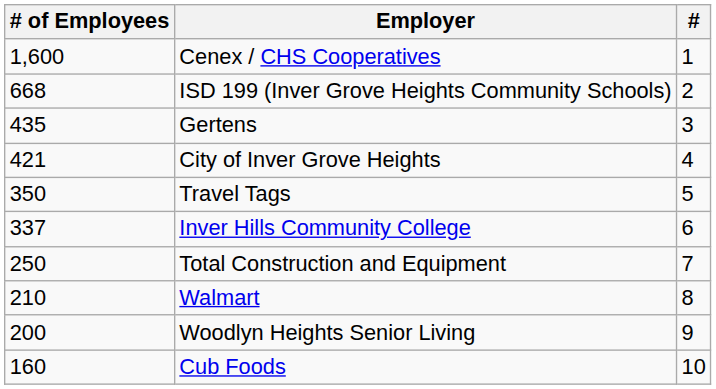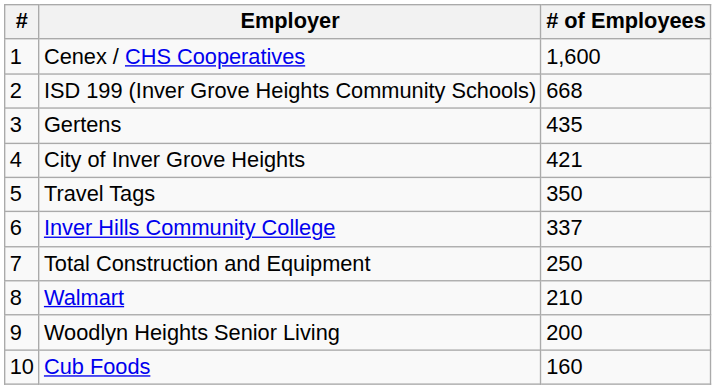 <table class="wikitable" border="1">
 <tr>
+<th>#</th>
+<th>Employer</th>
 <th># of Employees</th>
-<th>Employer</th>
-<th>#</th>
 </tr>
 <tr>
+<td>1</td>
+<td>Cenex / <a href='#'>CHS Cooperatives</a></td>
 <td>1,600</td>
-<td>Cenex / <a href='#'>CHS Cooperatives</a></td>
-<td>1</td>
 </tr>
 <tr>
+<td>2</td>
+<td>ISD 199 (Inver Grove Heights Community Schools)</td>
 <td>668</td>
-<td>ISD 199 (Inver Grove Heights Community Schools)</td>
-<td>2</td>
 </tr>
 <tr>
+<td>3</td>
+<td>Gertens</td>
 <td>435</td>
-<td>Gertens</td>
-<td>3</td>
 </tr>
 <tr>
+<td>4</td>
+<td>City of Inver Grove Heights</td>
 <td>421</td>
-<td>City of Inver Grove Heights</td>
-<td>4</td>
 </tr>
 <tr>
+<td>5</td>
+<td>Travel Tags</td>
 <td>350</td>
-<td>Travel Tags</td>
-<td>5</td>
 </tr>
 <tr>
+<td>6</td>
+<td><a href='#'>Inver Hills Community College</a></td>
 <td>337</td>
-<td><a href='#'>Inver Hills Community College</a></td>
-<td>6</td>
 </tr>
 <tr>
+<td>7</td>
+<td>Total Construction and Equipment</td>
 <td>250</td>
-<td>Total Construction and Equipment</td>
-<td>7</td>
 </tr>
 <tr>
+<td>8</td>
+<td><a href='#'>Walmart</a></td>
 <td>210</td>
-<td><a href='#'>Walmart</a></td>
-<td>8</td>
 </tr>
 <tr>
+<td>9</td>
+<td>Woodlyn Heights Senior Living</td>
 <td>200</td>
-<td>Woodlyn Heights Senior Living</td>
-<td>9</td>
 </tr>
 <tr>
+<td>10</td>
+<td><a href='#'>Cub Foods</a></td>
 <td>160</td>
-<td><a href='#'>Cub Foods</a></td>
-<td>10</td>
 </tr>
 </table>
